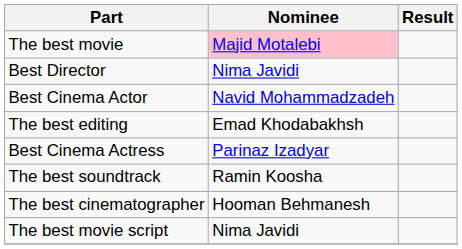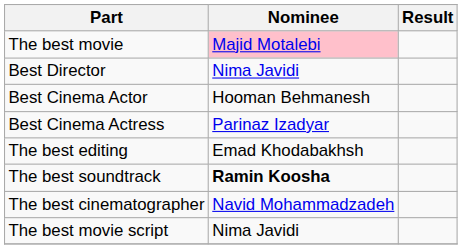 <table class="wikitable">
 <tr>
 <th>Part</th>
 <th>Nominee</th>
 <th>Result</th>
 </tr>
 <tr>
 <td>The best movie</td>
 <td style="background: pink;"><a href='#'>Majid Motalebi</a></td>
 <td></td>
 </tr>
 <tr>
 <td>Best Director</td>
 <td><a href='#'>Nima Javidi</a></td>
 <td></td>
 </tr>
 <tr>
 <td>Best Cinema Actor</td>
-<td><a href='#'>Navid Mohammadzadeh</a></td>
+<td>Hooman Behmanesh</td>
+<td></td>
+</tr>
+<tr>
+<td>Best Cinema Actress</td>
+<td><a href='#'>Parinaz Izadyar</a></td>
 <td></td>
 </tr>
 <tr>
 <td>The best editing</td>
 <td>Emad Khodabakhsh</td>
 <td></td>
 </tr>
 <tr>
-<td>Best Cinema Actress</td>
-<td><a href='#'>Parinaz Izadyar</a></td>
-<td></td>
-</tr>
-<tr>
 <td>The best soundtrack</td>
-<td>Ramin Koosha</td>
+<td><strong>Ramin Koosha</strong></td>
 <td></td>
 </tr>
 <tr>
 <td>The best cinematographer</td>
-<td>Hooman Behmanesh</td>
+<td><a href='#'>Navid Mohammadzadeh</a></td>
 <td></td>
 </tr>
 <tr>
 <td>The best movie script</td>
 <td>Nima Javidi</td>
 <td></td>
 </tr>
 <tr>
 </tr>
 </table>
